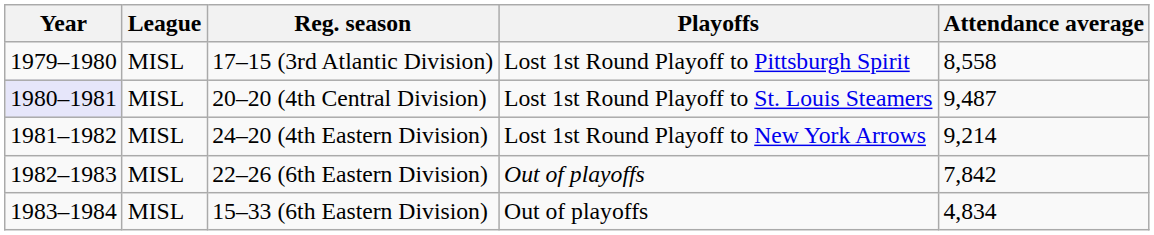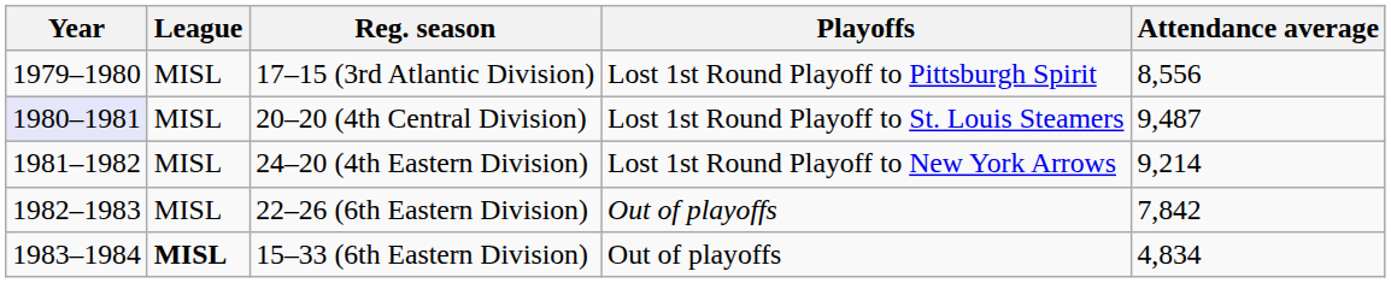 <table class="wikitable">
 <tr>
 <th>Year</th>
 <th>League</th>
 <th>Reg. season</th>
 <th>Playoffs</th>
 <th>Attendance average</th>
 </tr>
 <tr>
 <td>1979–1980</td>
 <td>MISL</td>
 <td>17–15 (3rd Atlantic Division)</td>
 <td>Lost 1st Round Playoff to <a href='#'>Pittsburgh Spirit</a></td>
-<td>8,558</td>
+<td>8,556</td>
 </tr>
 <tr>
 <td style="background: lavender;">1980–1981</td>
 <td>MISL</td>
 <td>20–20 (4th Central Division)</td>
 <td>Lost 1st Round Playoff to <a href='#'>St. Louis Steamers</a></td>
 <td>9,487</td>
 </tr>
 <tr>
 <td>1981–1982</td>
 <td>MISL</td>
 <td>24–20 (4th Eastern Division)</td>
 <td>Lost 1st Round Playoff to <a href='#'>New York Arrows</a></td>
 <td>9,214</td>
 </tr>
 <tr>
 <td>1982–1983</td>
 <td>MISL</td>
 <td>22–26 (6th Eastern Division)</td>
 <td><em>Out of playoffs</em></td>
 <td>7,842</td>
 </tr>
 <tr>
 <td>1983–1984</td>
-<td>MISL</td>
+<td><strong>MISL</strong></td>
 <td>15–33 (6th Eastern Division)</td>
 <td>Out of playoffs</td>
 <td>4,834</td>
 </tr>
 </table>
